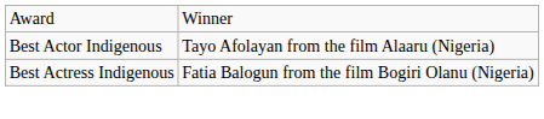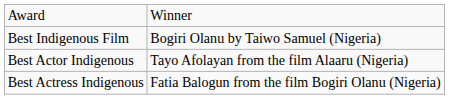 <table class="wikitable">
 <tr>
 <td>Award</td>
 <td>Winner</td>
+</tr>
+<tr>
+<td>Best Indigenous Film</td>
+<td>Bogiri Olanu by Taiwo Samuel (Nigeria)</td>
 </tr>
 <tr>
 <td>Best Actor Indigenous</td>
 <td>Tayo Afolayan from the film Alaaru (Nigeria)</td>
 </tr>
 <tr>
 <td>Best Actress Indigenous</td>
 <td>Fatia Balogun from the film Bogiri Olanu (Nigeria)</td>
 </tr>
 </table>
